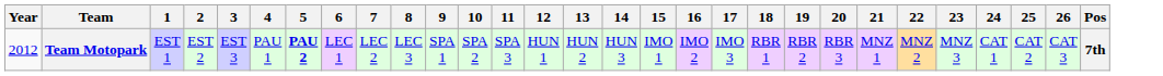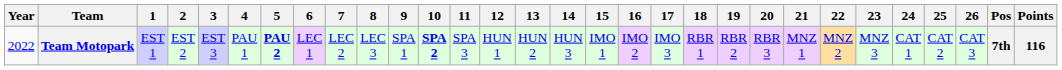 <table class="wikitable" style="text-align:center; font-size:85%">
 <tr>
 <th>Year</th>
 <th>Team</th>
 <th>1</th>
 <th>2</th>
 <th>3</th>
 <th>4</th>
 <th>5</th>
 <th>6</th>
 <th>7</th>
 <th>8</th>
 <th>9</th>
 <th>10</th>
 <th>11</th>
 <th>12</th>
 <th>13</th>
 <th>14</th>
 <th>15</th>
 <th>16</th>
 <th>17</th>
 <th>18</th>
 <th>19</th>
 <th>20</th>
 <th>21</th>
 <th>22</th>
 <th>23</th>
 <th>24</th>
 <th>25</th>
 <th>26</th>
 <th>Pos</th>
+<th>Points</th>
 </tr>
 <tr>
-<td><a href='#'>2012</a></td>
+<td><a href='#'>2022</a></td>
 <th nowrap><a href='#'>Team Motopark</a></th>
 <td style="background:#CFCFFF;"><a href='#'>EST<br>1</a><br></td>
 <td style="background:#DFFFDF;"><a href='#'>EST<br>2</a><br></td>
 <td style="background:#CFCFFF;"><a href='#'>EST<br>3</a><br></td>
 <td style="background:#DFFFDF;"><a href='#'>PAU<br>1</a><br></td>
 <td style="background:#DFFFDF;"><strong><a href='#'>PAU<br>2</a><br></strong></td>
 <td style="background:#EFCFFF;"><a href='#'>LEC<br>1</a><br></td>
 <td style="background:#DFFFDF;"><a href='#'>LEC<br>2</a><br></td>
 <td style="background:#DFFFDF;"><a href='#'>LEC<br>3</a><br></td>
 <td style="background:#DFFFDF;"><a href='#'>SPA<br>1</a><br></td>
-<td style="background:#DFFFDF;"><a href='#'>SPA<br>2</a><br></td>
+<td style="background:#DFFFDF;"><strong><a href='#'>SPA<br>2</a><br></strong></td>
 <td style="background:#DFFFDF;"><a href='#'>SPA<br>3</a><br></td>
 <td style="background:#DFFFDF;"><a href='#'>HUN<br>1</a><br></td>
 <td style="background:#DFFFDF;"><a href='#'>HUN<br>2</a><br></td>
 <td style="background:#DFFFDF;"><a href='#'>HUN<br>3</a><br></td>
 <td style="background:#DFFFDF;"><a href='#'>IMO<br>1</a><br></td>
 <td style="background:#EFCFFF;"><a href='#'>IMO<br>2</a><br></td>
 <td style="background:#DFFFDF;"><a href='#'>IMO<br>3</a><br></td>
 <td style="background:#EFCFFF;"><a href='#'>RBR<br>1</a><br></td>
 <td style="background:#EFCFFF;"><a href='#'>RBR<br>2</a><br></td>
 <td style="background:#EFCFFF;"><a href='#'>RBR<br>3</a><br></td>
 <td style="background:#EFCFFF;"><a href='#'>MNZ<br>1</a><br></td>
 <td style="background:#FFDF9F;"><a href='#'>MNZ<br>2</a><br></td>
 <td style="background:#DFFFDF;"><a href='#'>MNZ<br>3</a><br></td>
 <td style="background:#DFFFDF;"><a href='#'>CAT<br>1</a><br></td>
 <td style="background:#DFFFDF;"><a href='#'>CAT<br>2</a><br></td>
 <td style="background:#DFFFDF;"><a href='#'>CAT<br>3</a><br></td>
 <th>7th</th>
+<th>116</th>
 </tr>
 </table>
